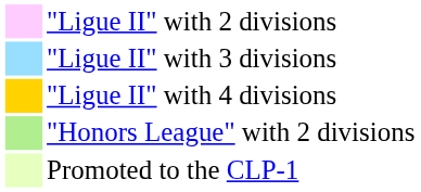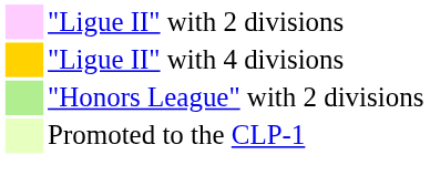 <table class="toccolours" align="right">
 <tr>
 <td style="background:#FFCCFF;" width="20"></td>
 <td bgcolor="#ffffff" align="left"><a href='#'>"Ligue II"</a> with 2 divisions</td>
-</tr>
-<tr>
-<td style="background: #97deff;" width="20"></td>
-<td bgcolor="#ffffff" align="left"><a href='#'>"Ligue II"</a> with 3 divisions</td>
 </tr>
 <tr>
 <td style="background: #FFD200" width="20"></td>
 <td bgcolor="#ffffff" align="left"><a href='#'>"Ligue II"</a> with 4 divisions</td>
 </tr>
 <tr>
 <td style="background: #B0EE90;" width="20"></td>
 <td bgcolor="#ffffff" align="left"><a href='#'>"Honors League"</a> with 2 divisions</td>
 </tr>
 <tr>
 <td style="background: #E7FFBF" width="20"></td>
 <td bgcolor="#ffffff" align="left">Promoted to the <a href='#'>CLP-1</a><br></td>
 </tr>
 <tr>
 </tr>
 </table>
